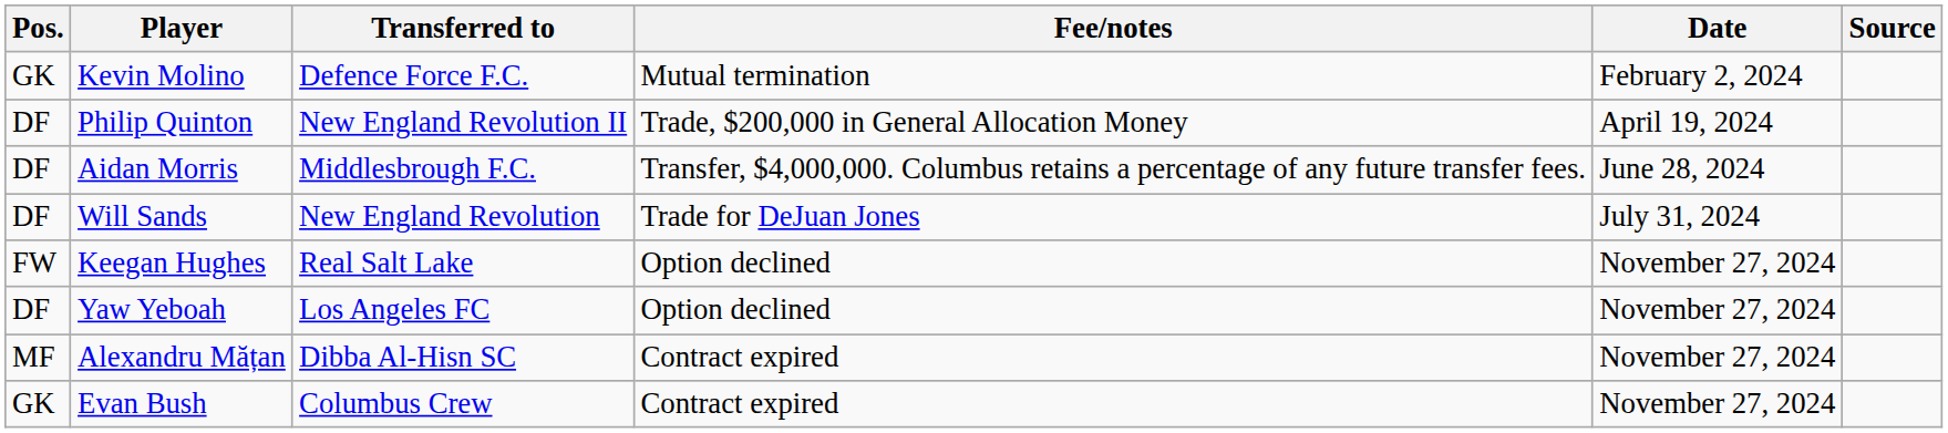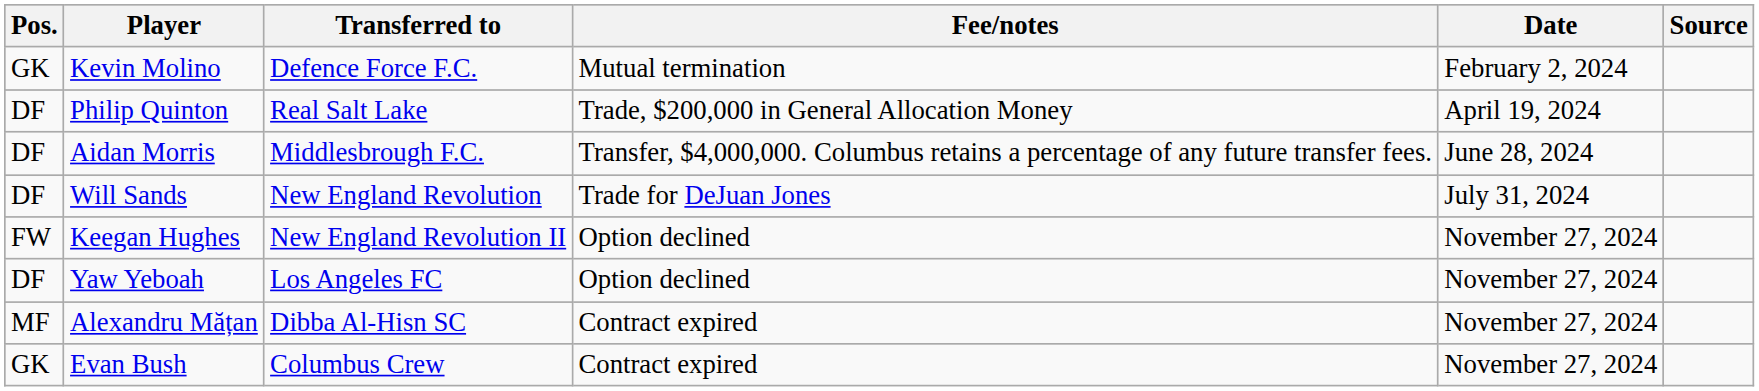 <table class="wikitable sortable" style="text-align: left">
 <tr>
 <th><strong>Pos.</strong></th>
 <th><strong>Player</strong></th>
 <th><strong>Transferred to</strong></th>
 <th><strong>Fee/notes</strong></th>
 <th><strong>Date</strong></th>
 <th><strong>Source</strong></th>
 </tr>
 <tr>
 <td>GK</td>
 <td> <a href='#'>Kevin Molino</a></td>
 <td> <a href='#'>Defence Force F.C.</a></td>
 <td>Mutual termination</td>
 <td>February 2, 2024</td>
 <td align=center></td>
 </tr>
 <tr>
 <td>DF</td>
 <td> <a href='#'>Philip Quinton</a></td>
-<td> <a href='#'>New England Revolution II</a></td>
+<td> <a href='#'>Real Salt Lake</a></td>
 <td>Trade, $200,000 in General Allocation Money</td>
 <td>April 19, 2024</td>
 <td align=center></td>
 </tr>
 <tr>
 <td>DF</td>
 <td> <a href='#'>Aidan Morris</a></td>
 <td> <a href='#'>Middlesbrough F.C.</a></td>
 <td>Transfer, $4,000,000. Columbus retains a percentage of any future transfer fees.</td>
 <td>June 28, 2024</td>
 <td align=center></td>
 </tr>
 <tr>
 <td>DF</td>
 <td> <a href='#'>Will Sands</a></td>
 <td> <a href='#'>New England Revolution</a></td>
 <td>Trade for <a href='#'>DeJuan Jones</a></td>
 <td>July 31, 2024</td>
 <td align=center></td>
 </tr>
 <tr>
 <td>FW</td>
 <td> <a href='#'>Keegan Hughes</a></td>
-<td> <a href='#'>Real Salt Lake</a></td>
+<td> <a href='#'>New England Revolution II</a></td>
 <td>Option declined</td>
 <td>November 27, 2024</td>
 <td align=center></td>
 </tr>
 <tr>
 <td>DF</td>
 <td> <a href='#'>Yaw Yeboah</a></td>
 <td> <a href='#'>Los Angeles FC</a></td>
 <td>Option declined</td>
 <td>November 27, 2024</td>
 <td align=center></td>
 </tr>
 <tr>
 <td>MF</td>
 <td> <a href='#'>Alexandru Mățan</a></td>
 <td> <a href='#'>Dibba Al-Hisn SC</a></td>
 <td>Contract expired</td>
 <td>November 27, 2024</td>
 <td align=center></td>
 </tr>
 <tr>
 <td>GK</td>
 <td> <a href='#'>Evan Bush</a></td>
 <td> <a href='#'>Columbus Crew</a></td>
 <td>Contract expired</td>
 <td>November 27, 2024</td>
 <td align=center></td>
 </tr>
 </table>
